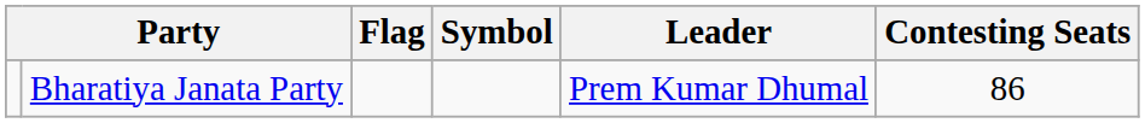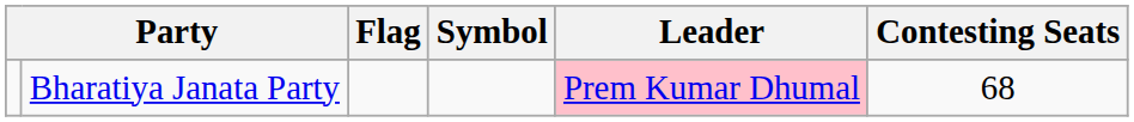 <table class="wikitable" style="text-align:center">
 <tr>
 <th colspan="2">Party</th>
 <th>Flag</th>
 <th>Symbol</th>
 <th>Leader</th>
 <th>Contesting Seats</th>
 </tr>
 <tr>
 <td></td>
 <td><a href='#'>Bharatiya Janata Party</a></td>
 <td></td>
 <td></td>
-<td><a href='#'>Prem Kumar Dhumal</a></td>
-<td>86</td>
+<td style="background: pink;"><a href='#'>Prem Kumar Dhumal</a></td>
+<td>68</td>
 </tr>
 </table>
